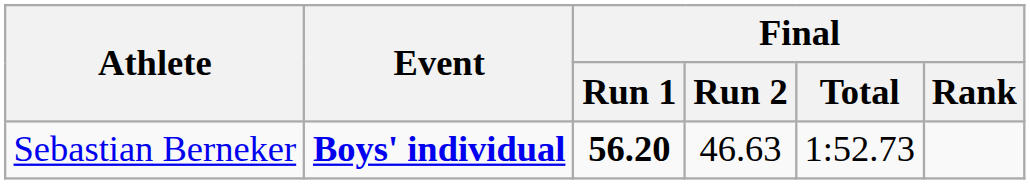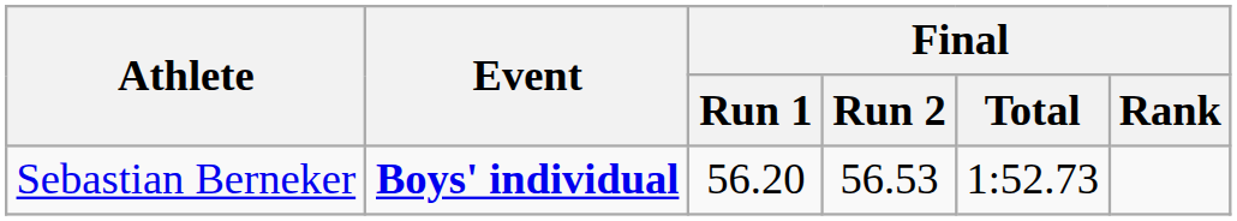 <table class="wikitable">
 <tr>
 <th rowspan="2">Athlete</th>
 <th rowspan="2">Event</th>
 <th colspan="4">Final</th>
 </tr>
 <tr>
 <th>Run 1</th>
 <th>Run 2</th>
 <th>Total</th>
 <th>Rank</th>
 </tr>
 <tr>
 <td><a href='#'>Sebastian Berneker</a></td>
 <td><strong><a href='#'>Boys' individual</a></strong></td>
-<td align="center"><strong>56.20</strong></td>
-<td align="center">46.63</td>
+<td align="center">56.20</td>
+<td align="center">56.53</td>
 <td align="center">1:52.73</td>
 <td align="center"></td>
 </tr>
 </table>
